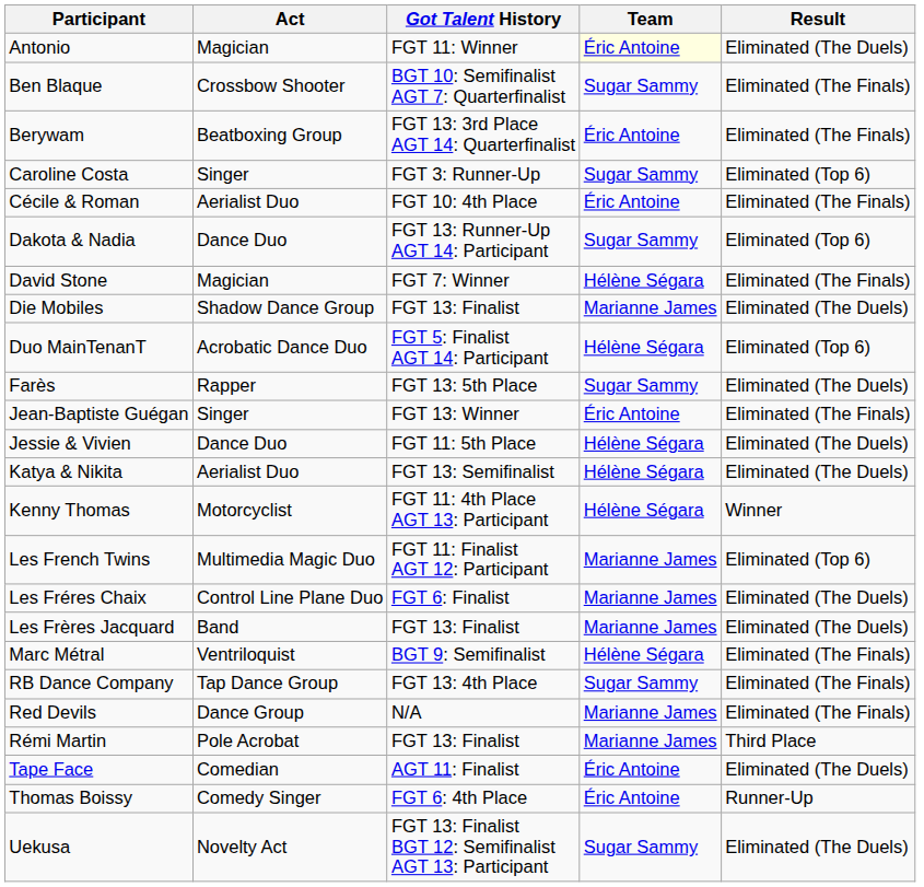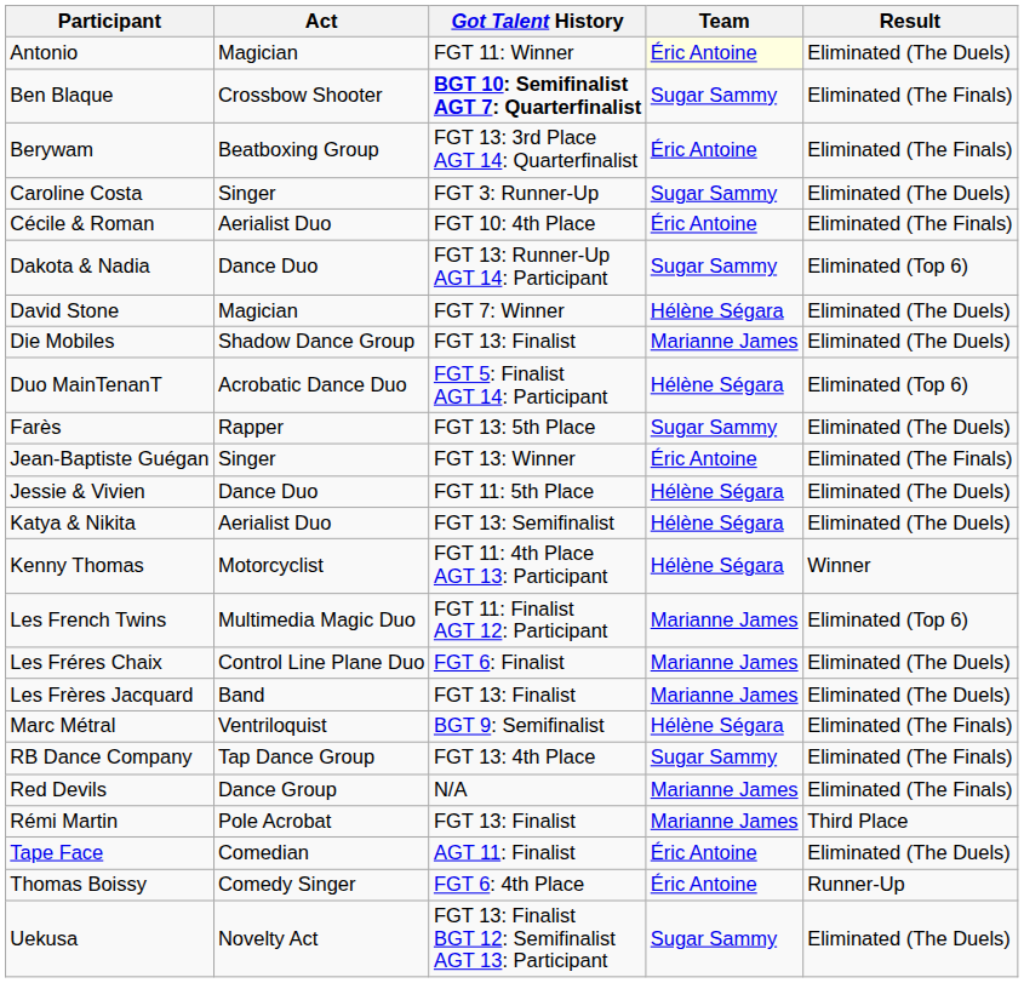 <table class="wikitable sortable">
 <tr>
 <th>Participant</th>
 <th>Act</th>
 <th><em><a href='#'>Got Talent</a></em> History</th>
 <th>Team</th>
 <th>Result</th>
 </tr>
 <tr>
 <td>Antonio</td>
 <td>Magician</td>
 <td>FGT 11: Winner</td>
 <td style="background: lightyellow;"><a href='#'>Éric Antoine</a></td>
 <td>Eliminated (The Duels)</td>
 </tr>
 <tr>
 <td>Ben Blaque</td>
 <td>Crossbow Shooter</td>
-<td><a href='#'>BGT 10</a>: Semifinalist<br><a href='#'>AGT 7</a>: Quarterfinalist</td>
+<td><strong><a href='#'>BGT 10</a>: Semifinalist<br><a href='#'>AGT 7</a>: Quarterfinalist</strong></td>
 <td><a href='#'>Sugar Sammy</a></td>
 <td>Eliminated (The Finals)</td>
 </tr>
 <tr>
 <td>Berywam</td>
 <td>Beatboxing Group</td>
 <td>FGT 13: 3rd Place<br><a href='#'>AGT 14</a>: Quarterfinalist</td>
 <td><a href='#'>Éric Antoine</a></td>
 <td>Eliminated (The Finals)</td>
 </tr>
 <tr>
 <td>Caroline Costa</td>
 <td>Singer</td>
 <td>FGT 3: Runner-Up</td>
 <td><a href='#'>Sugar Sammy</a></td>
-<td>Eliminated (Top 6)</td>
+<td>Eliminated (The Duels)</td>
 </tr>
 <tr>
 <td>Cécile & Roman</td>
 <td>Aerialist Duo</td>
 <td>FGT 10: 4th Place</td>
 <td><a href='#'>Éric Antoine</a></td>
 <td>Eliminated (The Finals)</td>
 </tr>
 <tr>
 <td>Dakota & Nadia</td>
 <td>Dance Duo</td>
 <td>FGT 13: Runner-Up<br><a href='#'>AGT 14</a>: Participant</td>
 <td><a href='#'>Sugar Sammy</a></td>
 <td>Eliminated (Top 6)</td>
 </tr>
 <tr>
 <td>David Stone</td>
 <td>Magician</td>
 <td>FGT 7: Winner</td>
 <td><a href='#'>Hélène Ségara</a></td>
-<td>Eliminated (The Finals)</td>
+<td>Eliminated (The Duels)</td>
 </tr>
 <tr>
 <td>Die Mobiles</td>
 <td>Shadow Dance Group</td>
 <td>FGT 13: Finalist</td>
 <td><a href='#'>Marianne James</a></td>
 <td>Eliminated (The Duels)</td>
 </tr>
 <tr>
 <td>Duo MainTenanT</td>
 <td>Acrobatic Dance Duo</td>
 <td><a href='#'>FGT 5</a>: Finalist<br><a href='#'>AGT 14</a>: Participant</td>
 <td><a href='#'>Hélène Ségara</a></td>
 <td>Eliminated (Top 6)</td>
 </tr>
 <tr>
 <td>Farès</td>
 <td>Rapper</td>
 <td>FGT 13: 5th Place</td>
 <td><a href='#'>Sugar Sammy</a></td>
 <td>Eliminated (The Duels)</td>
 </tr>
 <tr>
 <td>Jean-Baptiste Guégan</td>
 <td>Singer</td>
 <td>FGT 13: Winner</td>
 <td><a href='#'>Éric Antoine</a></td>
 <td>Eliminated (The Finals)</td>
 </tr>
 <tr>
 <td>Jessie & Vivien</td>
 <td>Dance Duo</td>
 <td>FGT 11: 5th Place</td>
 <td><a href='#'>Hélène Ségara</a></td>
 <td>Eliminated (The Duels)</td>
 </tr>
 <tr>
 <td>Katya & Nikita</td>
 <td>Aerialist Duo</td>
 <td>FGT 13: Semifinalist</td>
 <td><a href='#'>Hélène Ségara</a></td>
 <td>Eliminated (The Duels)</td>
 </tr>
 <tr>
 <td>Kenny Thomas</td>
 <td>Motorcyclist</td>
 <td>FGT 11: 4th Place<br><a href='#'>AGT 13</a>: Participant</td>
 <td><a href='#'>Hélène Ségara</a></td>
 <td>Winner</td>
 </tr>
 <tr>
 <td>Les French Twins</td>
 <td>Multimedia Magic Duo</td>
 <td>FGT 11: Finalist<br><a href='#'>AGT 12</a>: Participant</td>
 <td><a href='#'>Marianne James</a></td>
 <td>Eliminated (Top 6)</td>
 </tr>
 <tr>
 <td>Les Fréres Chaix</td>
 <td>Control Line Plane Duo</td>
 <td><a href='#'>FGT 6</a>: Finalist</td>
 <td><a href='#'>Marianne James</a></td>
 <td>Eliminated (The Duels)</td>
 </tr>
 <tr>
 <td>Les Frères Jacquard</td>
 <td>Band</td>
 <td>FGT 13: Finalist</td>
 <td><a href='#'>Marianne James</a></td>
 <td>Eliminated (The Duels)</td>
 </tr>
 <tr>
 <td>Marc Métral</td>
 <td>Ventriloquist</td>
 <td><a href='#'>BGT 9</a>: Semifinalist</td>
 <td><a href='#'>Hélène Ségara</a></td>
 <td>Eliminated (The Finals)</td>
 </tr>
 <tr>
 <td>RB Dance Company</td>
 <td>Tap Dance Group</td>
 <td>FGT 13: 4th Place</td>
 <td><a href='#'>Sugar Sammy</a></td>
 <td>Eliminated (The Finals)</td>
 </tr>
 <tr>
 <td>Red Devils</td>
 <td>Dance Group</td>
 <td>N/A</td>
 <td><a href='#'>Marianne James</a></td>
 <td>Eliminated (The Finals)</td>
 </tr>
 <tr>
 <td>Rémi Martin</td>
 <td>Pole Acrobat</td>
 <td>FGT 13: Finalist</td>
 <td><a href='#'>Marianne James</a></td>
 <td>Third Place</td>
 </tr>
 <tr>
 <td><a href='#'>Tape Face</a></td>
 <td>Comedian</td>
 <td><a href='#'>AGT 11</a>: Finalist</td>
 <td><a href='#'>Éric Antoine</a></td>
 <td>Eliminated (The Duels)</td>
 </tr>
 <tr>
 <td>Thomas Boissy</td>
 <td>Comedy Singer</td>
 <td><a href='#'>FGT 6</a>: 4th Place</td>
 <td><a href='#'>Éric Antoine</a></td>
 <td>Runner-Up</td>
 </tr>
 <tr>
 <td>Uekusa</td>
 <td>Novelty Act</td>
 <td>FGT 13: Finalist<br><a href='#'>BGT 12</a>: Semifinalist<br><a href='#'>AGT 13</a>: Participant</td>
 <td><a href='#'>Sugar Sammy</a></td>
 <td>Eliminated (The Duels)</td>
 </tr>
 </table>
